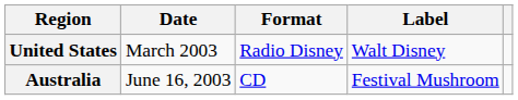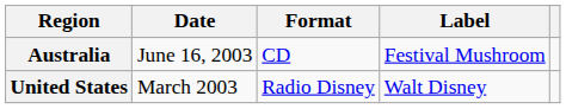 <table class="wikitable plainrowheaders">
 <tr>
 <th scope="col">Region</th>
 <th scope="col">Date</th>
 <th scope="col">Format</th>
 <th scope="col">Label</th>
 <th scope="col"></th>
 </tr>
 <tr>
+<th scope="row">Australia</th>
+<td>June 16, 2003</td>
+<td><a href='#'>CD</a></td>
+<td><a href='#'>Festival Mushroom</a></td>
+<td></td>
+</tr>
+<tr>
 <th scope="row">United States</th>
 <td>March 2003</td>
 <td><a href='#'>Radio Disney</a></td>
 <td><a href='#'>Walt Disney</a></td>
 <td></td>
 </tr>
-<tr>
-<th scope="row">Australia</th>
-<td>June 16, 2003</td>
-<td><a href='#'>CD</a></td>
-<td><a href='#'>Festival Mushroom</a></td>
-<td></td>
-</tr>
 </table>
